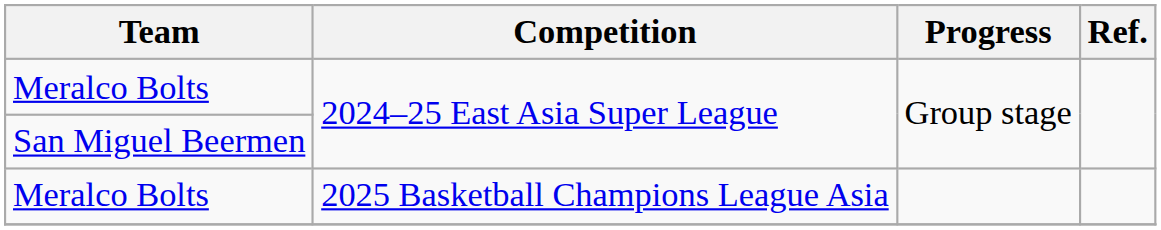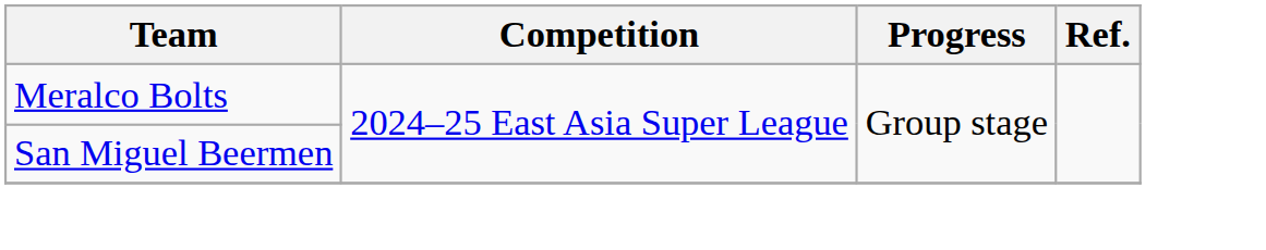 <table class="wikitable sortable">
 <tr>
 <th>Team</th>
 <th>Competition</th>
 <th>Progress</th>
 <th>Ref.</th>
 </tr>
 <tr>
 <td><a href='#'>Meralco Bolts</a></td>
 <td rowspan=2><a href='#'>2024–25 East Asia Super League</a></td>
 <td rowspan=2>Group stage</td>
 <td rowspan=2></td>
 </tr>
 <tr>
 <td><a href='#'>San Miguel Beermen</a></td>
 </tr>
 <tr>
-<td><a href='#'>Meralco Bolts</a></td>
-<td><a href='#'>2025 Basketball Champions League Asia</a></td>
-<td></td>
-<td></td>
-</tr>
-<tr>
 </tr>
 </table>
